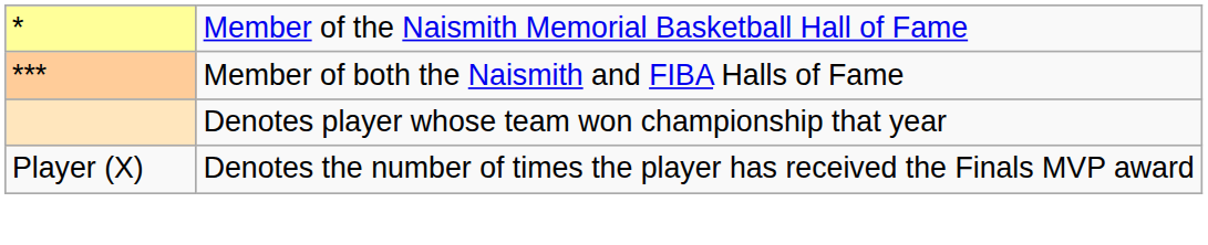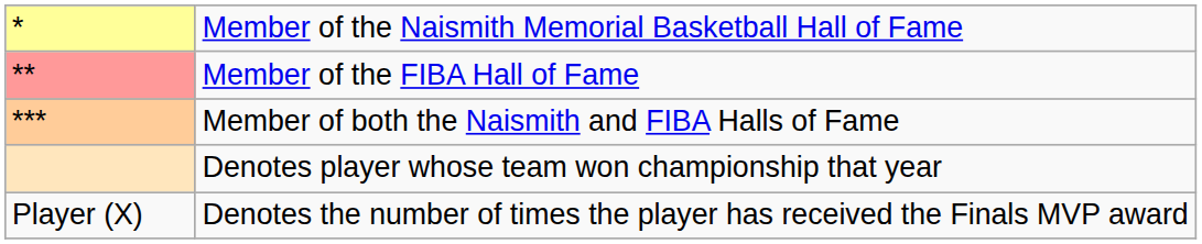 <table class="wikitable">
 <tr>
 <td style="background-color:#FFFF99; border:1px solid #aaaaaa; width:6em">*</td>
 <td><a href='#'>Member</a> of the <a href='#'>Naismith Memorial Basketball Hall of Fame</a></td>
+</tr>
+<tr>
+<td style="background-color:#FF9999; border:1px solid #aaaaaa; width:6em">**</td>
+<td><a href='#'>Member</a> of the <a href='#'>FIBA Hall of Fame</a></td>
 </tr>
 <tr>
 <td style="background-color:#FFCC99; border:1px solid #aaaaaa; width:6em">***</td>
 <td>Member of both the <a href='#'>Naismith</a> and <a href='#'>FIBA</a> Halls of Fame</td>
 </tr>
 <tr>
 <td style="background-color:#FFE6BD; border:1px solid #aaaaaa; width:6em"></td>
 <td>Denotes player whose team won championship that year</td>
 </tr>
 <tr>
 <td>Player (X)</td>
 <td>Denotes the number of times the player has received the Finals MVP award</td>
 </tr>
 </table>
